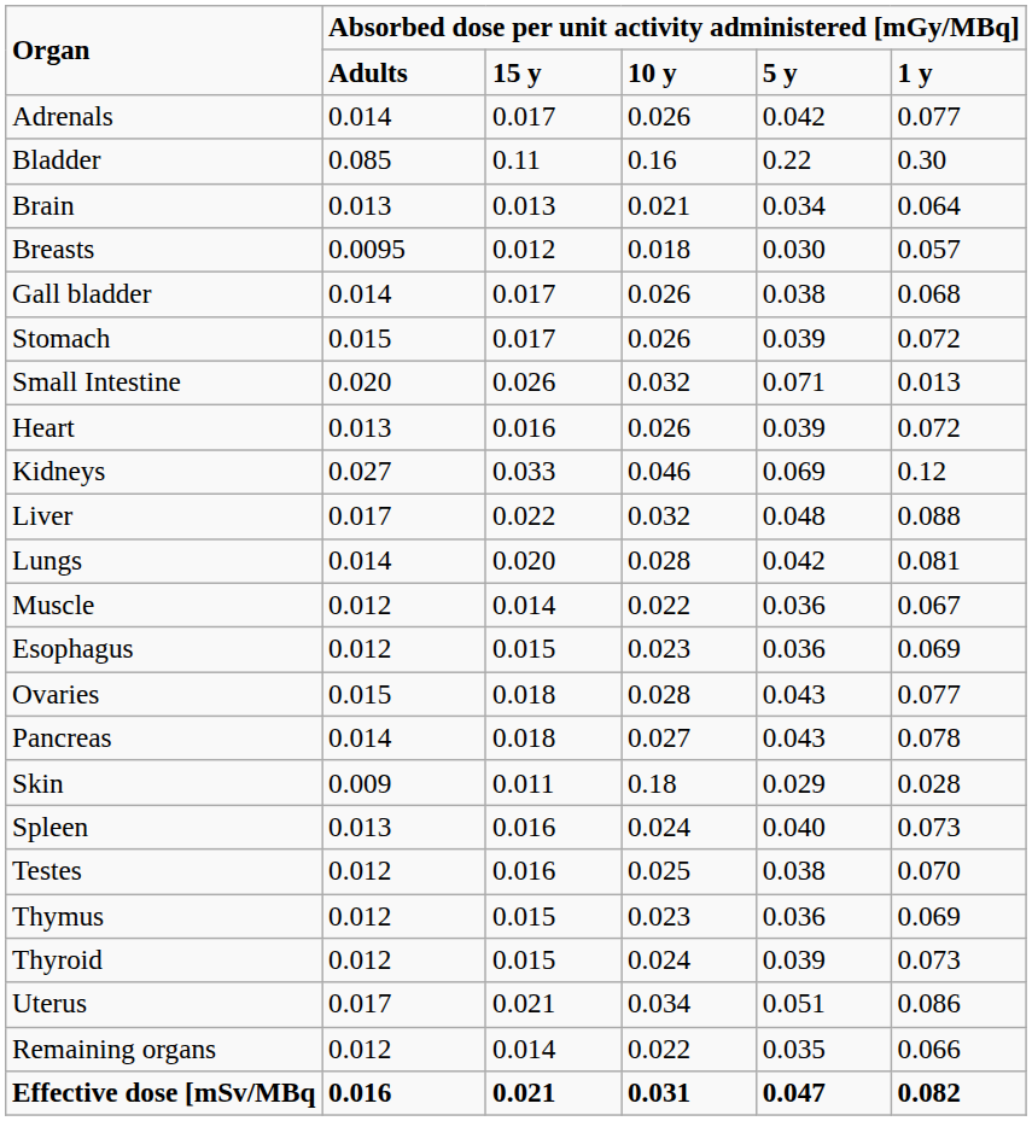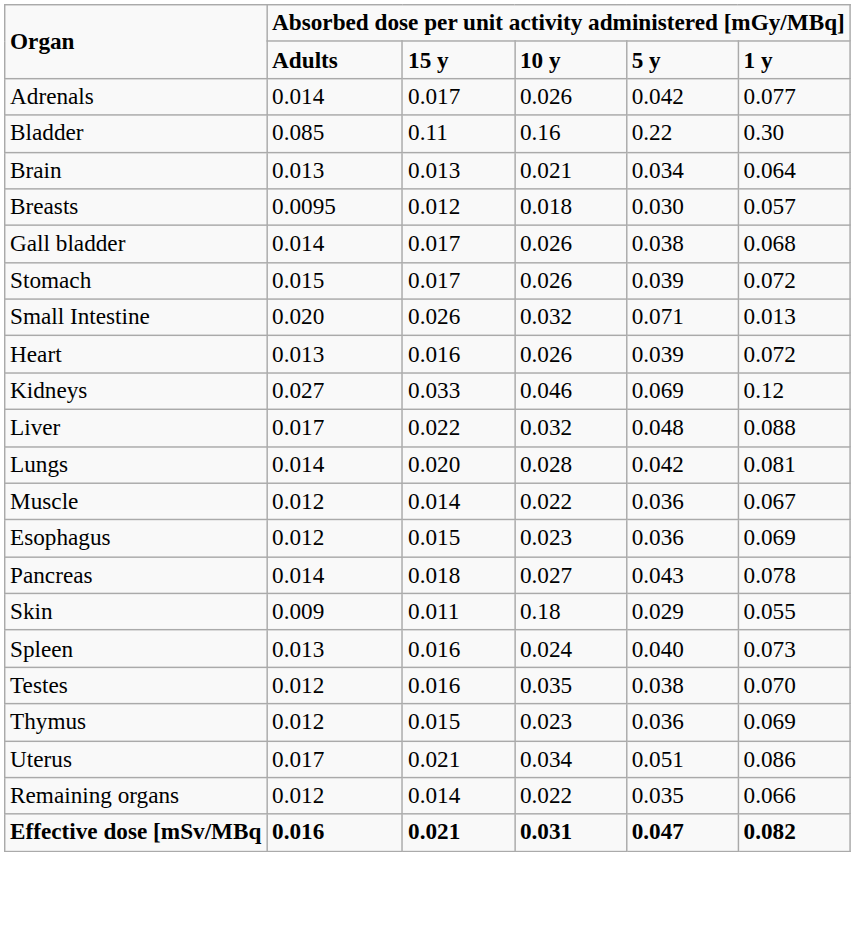 <table class="wikitable">
 <tr>
 <td rowspan="2"><strong>Organ</strong></td>
 <td colspan="5"><strong>Absorbed  dose per unit activity administered [mGy/MBq]</strong></td>
 </tr>
 <tr>
 <td><strong>Adults</strong></td>
 <td><strong>15 y</strong></td>
 <td><strong>10 y</strong></td>
 <td><strong>5 y</strong></td>
 <td><strong>1 y</strong></td>
 </tr>
 <tr>
 <td>Adrenals</td>
 <td>0.014</td>
 <td>0.017</td>
 <td>0.026</td>
 <td>0.042</td>
 <td>0.077</td>
 </tr>
 <tr>
 <td>Bladder</td>
 <td>0.085</td>
 <td>0.11</td>
 <td>0.16</td>
 <td>0.22</td>
 <td>0.30</td>
 </tr>
 <tr>
 <td>Brain</td>
 <td>0.013</td>
 <td>0.013</td>
 <td>0.021</td>
 <td>0.034</td>
 <td>0.064</td>
 </tr>
 <tr>
 <td>Breasts</td>
 <td>0.0095</td>
 <td>0.012</td>
 <td>0.018</td>
 <td>0.030</td>
 <td>0.057</td>
 </tr>
 <tr>
 <td>Gall bladder</td>
 <td>0.014</td>
 <td>0.017</td>
 <td>0.026</td>
 <td>0.038</td>
 <td>0.068</td>
 </tr>
 <tr>
 <td>Stomach</td>
 <td>0.015</td>
 <td>0.017</td>
 <td>0.026</td>
 <td>0.039</td>
 <td>0.072</td>
 </tr>
 <tr>
 <td>Small  Intestine</td>
 <td>0.020</td>
 <td>0.026</td>
 <td>0.032</td>
 <td>0.071</td>
 <td>0.013</td>
 </tr>
 <tr>
 <td>Heart</td>
 <td>0.013</td>
 <td>0.016</td>
 <td>0.026</td>
 <td>0.039</td>
 <td>0.072</td>
 </tr>
 <tr>
 <td>Kidneys</td>
 <td>0.027</td>
 <td>0.033</td>
 <td>0.046</td>
 <td>0.069</td>
 <td>0.12</td>
 </tr>
 <tr>
 <td>Liver</td>
 <td>0.017</td>
 <td>0.022</td>
 <td>0.032</td>
 <td>0.048</td>
 <td>0.088</td>
 </tr>
 <tr>
 <td>Lungs</td>
 <td>0.014</td>
 <td>0.020</td>
 <td>0.028</td>
 <td>0.042</td>
 <td>0.081</td>
 </tr>
 <tr>
 <td>Muscle</td>
 <td>0.012</td>
 <td>0.014</td>
 <td>0.022</td>
 <td>0.036</td>
 <td>0.067</td>
 </tr>
 <tr>
 <td>Esophagus</td>
 <td>0.012</td>
 <td>0.015</td>
 <td>0.023</td>
 <td>0.036</td>
 <td>0.069</td>
 </tr>
 <tr>
-<td>Ovaries</td>
-<td>0.015</td>
-<td>0.018</td>
-<td>0.028</td>
-<td>0.043</td>
-<td>0.077</td>
-</tr>
-<tr>
 <td>Pancreas</td>
 <td>0.014</td>
 <td>0.018</td>
 <td>0.027</td>
 <td>0.043</td>
 <td>0.078</td>
 </tr>
 <tr>
 <td>Skin</td>
 <td>0.009</td>
 <td>0.011</td>
 <td>0.18</td>
 <td>0.029</td>
-<td>0.028</td>
+<td>0.055</td>
 </tr>
 <tr>
 <td>Spleen</td>
 <td>0.013</td>
 <td>0.016</td>
 <td>0.024</td>
 <td>0.040</td>
 <td>0.073</td>
 </tr>
 <tr>
 <td>Testes</td>
 <td>0.012</td>
 <td>0.016</td>
-<td>0.025</td>
+<td>0.035</td>
 <td>0.038</td>
 <td>0.070</td>
 </tr>
 <tr>
 <td>Thymus</td>
 <td>0.012</td>
 <td>0.015</td>
 <td>0.023</td>
 <td>0.036</td>
 <td>0.069</td>
-</tr>
-<tr>
-<td>Thyroid</td>
-<td>0.012</td>
-<td>0.015</td>
-<td>0.024</td>
-<td>0.039</td>
-<td>0.073</td>
 </tr>
 <tr>
 <td>Uterus</td>
 <td>0.017</td>
 <td>0.021</td>
 <td>0.034</td>
 <td>0.051</td>
 <td>0.086</td>
 </tr>
 <tr>
 <td>Remaining  organs</td>
 <td>0.012</td>
 <td>0.014</td>
 <td>0.022</td>
 <td>0.035</td>
 <td>0.066</td>
 </tr>
 <tr>
 <td><strong>Effective  dose [mSv/MBq</strong></td>
 <td><strong>0.016</strong></td>
 <td><strong>0.021</strong></td>
 <td><strong>0.031</strong></td>
 <td><strong>0.047</strong></td>
 <td><strong>0.082</strong></td>
 </tr>
 </table>
